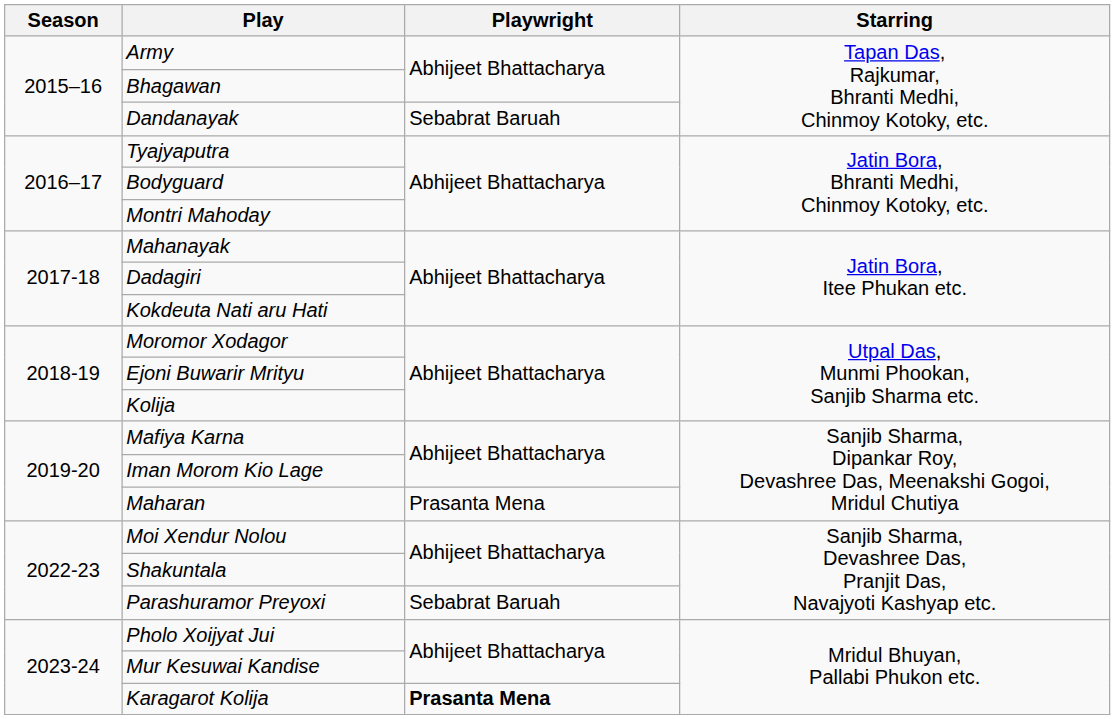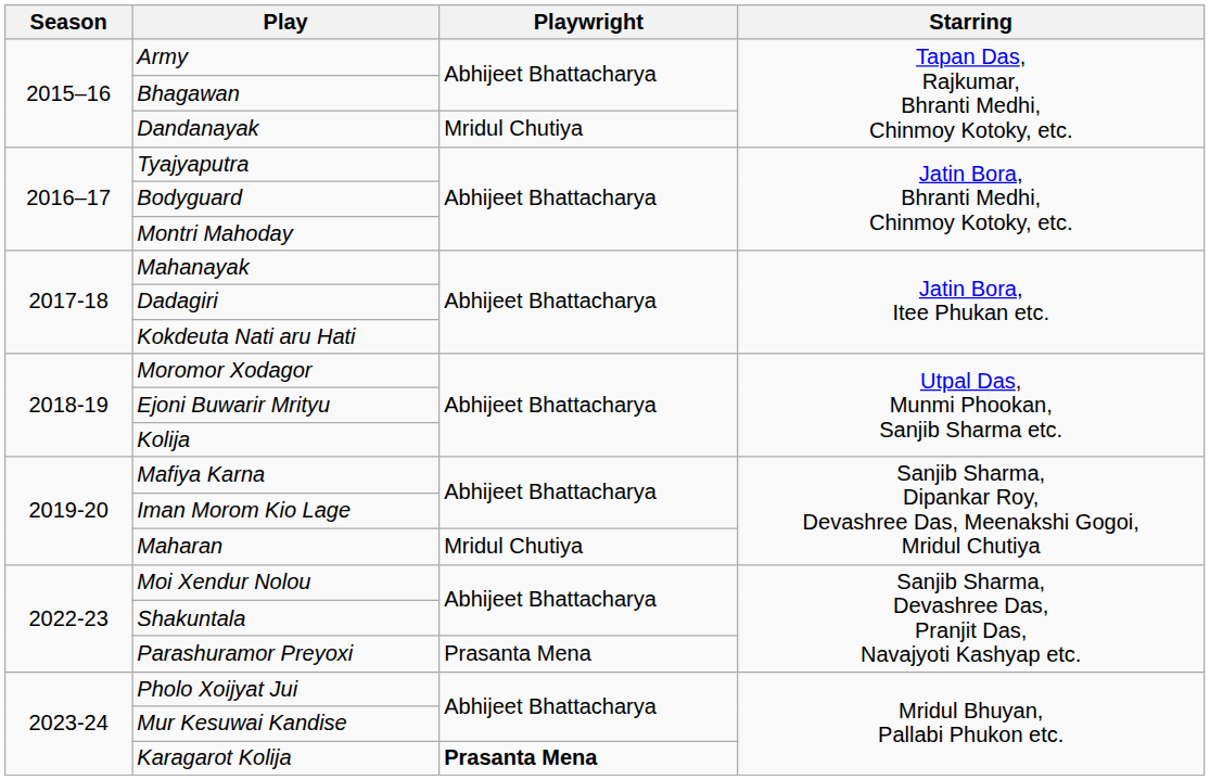 <table class="wikitable" style="width:70%;">
 <tr>
 <th>Season</th>
 <th>Play</th>
 <th>Playwright</th>
 <th>Starring</th>
 </tr>
 <tr>
 <td rowspan="3" style="text-align:center;">2015–16</td>
 <td><em>Army</em></td>
 <td rowspan="2">Abhijeet Bhattacharya</td>
 <td rowspan="3" style="text-align:center;"><a href='#'>Tapan Das</a>,<br>Rajkumar,<br> Bhranti Medhi,<br>Chinmoy Kotoky, etc.</td>
 </tr>
 <tr>
 <td><em>Bhagawan</em></td>
 </tr>
 <tr>
 <td><em>Dandanayak</em></td>
-<td rowspan="1">Sebabrat Baruah</td>
+<td rowspan="1">Mridul Chutiya</td>
 </tr>
 <tr>
 <td rowspan="3" style="text-align:center;">2016–17</td>
 <td><em>Tyajyaputra</em></td>
 <td rowspan="3">Abhijeet Bhattacharya</td>
 <td rowspan="3" style="text-align:center;"><a href='#'>Jatin Bora</a>,<br> Bhranti Medhi,<br>Chinmoy Kotoky, etc.</td>
 </tr>
 <tr>
 <td><em>Bodyguard</em></td>
 </tr>
 <tr>
 <td><em>Montri Mahoday</em></td>
 </tr>
 <tr>
 <td rowspan="3" style="text-align:center;">2017-18</td>
 <td><em>Mahanayak</em></td>
 <td rowspan="3">Abhijeet Bhattacharya</td>
 <td rowspan="3" style="text-align:center;"><a href='#'>Jatin Bora</a>,<br>Itee Phukan etc.</td>
 </tr>
 <tr>
 <td><em>Dadagiri</em></td>
 </tr>
 <tr>
 <td><em>Kokdeuta Nati aru Hati</em></td>
 </tr>
 <tr>
 <td rowspan="3" style="text-align:center;">2018-19</td>
 <td><em>Moromor Xodagor</em></td>
 <td rowspan="3">Abhijeet Bhattacharya</td>
 <td rowspan="3" style="text-align:center;"><a href='#'>Utpal Das</a>,<br>Munmi Phookan,<br>Sanjib Sharma etc.</td>
 </tr>
 <tr>
 <td><em>Ejoni Buwarir Mrityu</em></td>
 </tr>
 <tr>
 <td><em>Kolija</em></td>
 </tr>
 <tr>
 <td rowspan="3" style="text-align:center;">2019-20</td>
 <td><em>Mafiya Karna</em></td>
 <td rowspan="2">Abhijeet Bhattacharya</td>
 <td rowspan="3" style="text-align:center;">Sanjib Sharma,<br>Dipankar Roy,<br>Devashree Das, Meenakshi Gogoi,<br>Mridul Chutiya</td>
 </tr>
 <tr>
 <td><em>Iman Morom Kio Lage</em></td>
 </tr>
 <tr>
 <td><em>Maharan</em></td>
-<td rowspan="1">Prasanta Mena</td>
+<td rowspan="1">Mridul Chutiya</td>
 </tr>
 <tr>
 <td rowspan="3" style="text-align:center;">2022-23</td>
 <td><em>Moi Xendur Nolou</em></td>
 <td rowspan="2">Abhijeet Bhattacharya</td>
 <td rowspan="3" style="text-align:center;">Sanjib Sharma,<br>Devashree Das,<br>Pranjit Das,<br>Navajyoti Kashyap etc.</td>
 </tr>
 <tr>
 <td><em>Shakuntala</em></td>
 </tr>
 <tr>
 <td><em>Parashuramor Preyoxi</em></td>
-<td rowspan="1">Sebabrat Baruah</td>
+<td rowspan="1">Prasanta Mena</td>
 </tr>
 <tr>
 <td rowspan="3" style="text-align:center;">2023-24</td>
 <td><em>Pholo Xoijyat Jui</em></td>
 <td rowspan="2">Abhijeet Bhattacharya</td>
 <td rowspan="3" style="text-align:center;">Mridul Bhuyan,<br> Pallabi Phukon etc.</td>
 </tr>
 <tr>
 <td><em>Mur Kesuwai Kandise</em></td>
 </tr>
 <tr>
 <td><em>Karagarot Kolija</em></td>
 <td rowspan="1"><strong>Prasanta Mena</strong></td>
 </tr>
 </table>
